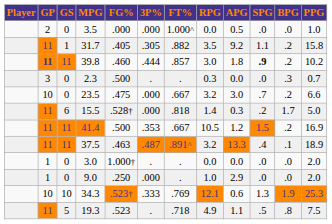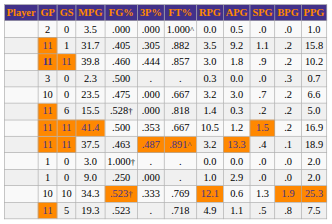 <table class="wikitable sortable" style="text-align:right;">
 <tr>
 <th style="background:#423189; color:#FF8800">Player</th>
 <th style="background:#423189; color:#FF8800">GP</th>
 <th style="background:#423189; color:#FF8800">GS</th>
 <th style="background:#423189; color:#FF8800">MPG</th>
 <th style="background:#423189; color:#FF8800">FG%</th>
 <th style="background:#423189; color:#FF8800">3P%</th>
 <th style="background:#423189; color:#FF8800">FT%</th>
 <th style="background:#423189; color:#FF8800">RPG</th>
 <th style="background:#423189; color:#FF8800">APG</th>
 <th style="background:#423189; color:#FF8800">SPG</th>
 <th style="background:#423189; color:#FF8800">BPG</th>
 <th style="background:#423189; color:#FF8800">PPG</th>
 </tr>
 <tr align="center" bgcolor="">
 <td></td>
 <td>2</td>
 <td>0</td>
 <td>3.5</td>
 <td>.000</td>
 <td>.000</td>
 <td>1.000<small>^</small></td>
 <td>0.0</td>
 <td>0.5</td>
 <td>.0</td>
 <td>.0</td>
 <td>1.0</td>
 </tr>
 <tr align="center" bgcolor="#f0f0f0">
 <td></td>
 <td style="background:#FF8800;color:#423189;">11</td>
 <td>1</td>
 <td>31.7</td>
 <td>.405</td>
 <td>.305</td>
 <td>.882</td>
 <td>3.5</td>
 <td>9.2</td>
 <td>1.1</td>
 <td>.2</td>
 <td>15.8</td>
 </tr>
 <tr align="center" bgcolor="">
 <td></td>
 <td style="background:#FF8800;color:#423189;"><strong>11</strong></td>
 <td style="background:#FF8800;color:#423189;">11</td>
 <td>39.8</td>
 <td>.460</td>
 <td>.444</td>
 <td>.857</td>
 <td>3.0</td>
 <td>1.8</td>
-<td><strong>.9</strong></td>
+<td>.9</td>
 <td>.2</td>
 <td>10.2</td>
 </tr>
 <tr align="center" bgcolor="#f0f0f0">
 <td></td>
 <td>3</td>
 <td>0</td>
 <td>2.3</td>
 <td>.500</td>
 <td>.</td>
 <td>.</td>
 <td>0.3</td>
 <td>0.0</td>
 <td>.0</td>
 <td>.3</td>
 <td>0.7</td>
 </tr>
 <tr align="center" bgcolor="">
 <td></td>
 <td>10</td>
 <td>0</td>
 <td>23.5</td>
 <td>.475</td>
 <td>.000</td>
 <td>.667</td>
 <td>3.2</td>
 <td>3.0</td>
 <td>.7</td>
 <td>.2</td>
 <td>6.6</td>
 </tr>
 <tr align="center" bgcolor="#f0f0f0">
 <td></td>
 <td style="background:#FF8800;color:#423189;">11</td>
 <td>6</td>
 <td>15.5</td>
 <td>.528<small>†</small></td>
 <td>.000</td>
 <td>.818</td>
 <td>1.4</td>
 <td>0.3</td>
 <td>.2</td>
-<td>1.7</td>
+<td>.2</td>
 <td>5.0</td>
 </tr>
 <tr align="center" bgcolor="">
 <td></td>
 <td style="background:#FF8800;color:#423189;">11</td>
 <td style="background:#FF8800;color:#423189;">11</td>
 <td style="background:#FF8800;color:#423189;">41.4</td>
 <td>.500</td>
 <td>.353</td>
 <td>.667</td>
 <td>10.5</td>
 <td>1.2</td>
 <td style="background:#FF8800;color:#423189;">1.5</td>
 <td>.2</td>
 <td>16.9</td>
 </tr>
 <tr align="center" bgcolor="#f0f0f0">
 <td></td>
 <td style="background:#FF8800;color:#423189;">11</td>
 <td style="background:#FF8800;color:#423189;">11</td>
 <td>37.5</td>
 <td>.463</td>
 <td style="background:#FF8800;color:#423189;">.487</td>
 <td style="background:#FF8800;color:#423189;">.891<small>^</small></td>
 <td>3.2</td>
 <td style="background:#FF8800;color:#423189;">13.3</td>
 <td>.4</td>
 <td>.1</td>
 <td>18.9</td>
 </tr>
 <tr align="center" bgcolor="">
 <td></td>
 <td>1</td>
 <td>0</td>
 <td>3.0</td>
 <td>1.000<small>†</small></td>
 <td>.</td>
 <td>.</td>
 <td>0.0</td>
 <td>0.0</td>
 <td>.0</td>
 <td>.0</td>
 <td>2.0</td>
 </tr>
 <tr align="center" bgcolor="#f0f0f0">
 <td></td>
 <td>1</td>
 <td>0</td>
 <td>9.0</td>
 <td>.250</td>
 <td>.000</td>
 <td>.</td>
 <td>1.0</td>
 <td>2.9</td>
 <td>.0</td>
 <td>.0</td>
 <td>2.0</td>
 </tr>
 <tr align="center" bgcolor="">
 <td></td>
 <td>10</td>
 <td>10</td>
 <td>34.3</td>
 <td style="background:#FF8800;color:#423189;">.523<small>†</small></td>
 <td>.333</td>
 <td>.769</td>
 <td style="background:#FF8800;color:#423189;">12.1</td>
 <td>0.6</td>
 <td>1.3</td>
 <td style="background:#FF8800;color:#423189;">1.9</td>
 <td style="background:#FF8800;color:#423189;">25.3</td>
 </tr>
 <tr align="center" bgcolor="#f0f0f0">
 <td></td>
 <td style="background:#FF8800;color:#423189;">11</td>
 <td>5</td>
 <td>19.3</td>
 <td>.523</td>
 <td>.</td>
 <td>.718</td>
 <td>4.9</td>
 <td>1.1</td>
 <td>.5</td>
 <td>.8</td>
 <td>7.5</td>
 </tr>
 </table>
